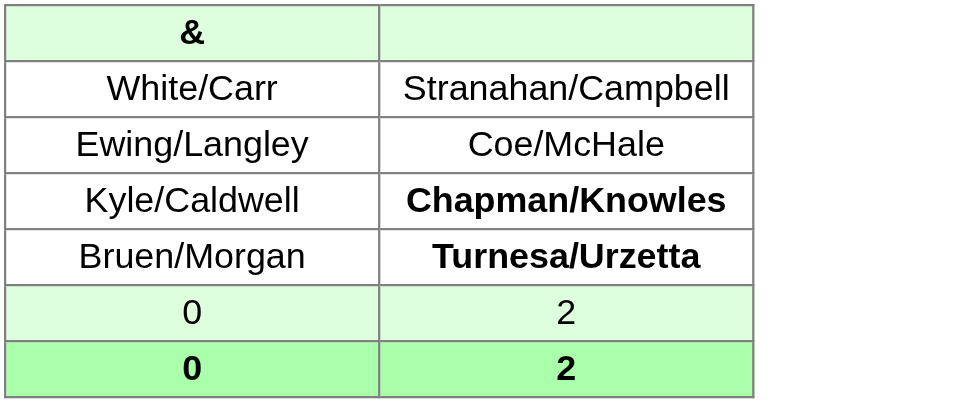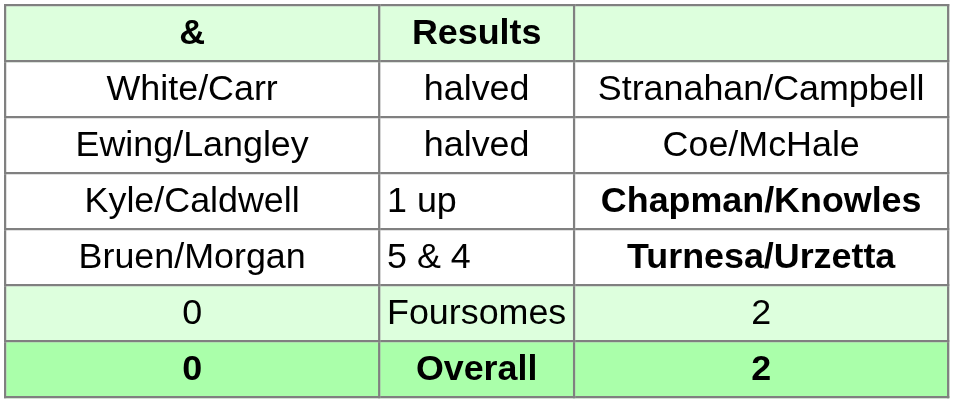 <table border="1" cellpadding="3" style="border-collapse:collapse; text-align:center;">
 <tr style="background:#ddffdd;">
 <th width=160> & </th>
+<th>Results</th>
 <th width=160></th>
 </tr>
 <tr>
 <td>White/Carr</td>
+<td>halved</td>
 <td>Stranahan/Campbell</td>
 </tr>
 <tr>
 <td>Ewing/Langley</td>
+<td>halved</td>
 <td>Coe/McHale</td>
 </tr>
 <tr>
 <td>Kyle/Caldwell</td>
+<td align=left> 1 up</td>
 <td><strong>Chapman/Knowles</strong></td>
 </tr>
 <tr>
 <td>Bruen/Morgan</td>
+<td align=left> 5 & 4</td>
 <td><strong>Turnesa/Urzetta</strong></td>
 </tr>
 <tr style="background:#ddffdd;">
 <td>0</td>
+<td>Foursomes</td>
 <td>2</td>
 </tr>
 <tr style="background:#aaffaa;">
 <th>0</th>
+<th>Overall</th>
 <th>2</th>
 </tr>
 </table>
